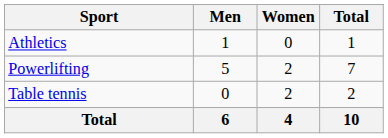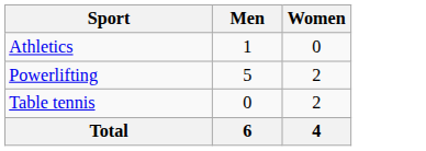 <table class="wikitable sortable" style="text-align:center;">
 <tr>
 <th width=180>Sport</th>
 <th width=55>Men</th>
 <th width=55>Women</th>
-<th width=55>Total</th>
 </tr>
 <tr>
 <td align=left><a href='#'>Athletics</a></td>
 <td>1</td>
 <td>0</td>
-<td>1</td>
 </tr>
 <tr>
 <td align=left><a href='#'>Powerlifting</a></td>
 <td>5</td>
 <td>2</td>
-<td>7</td>
 </tr>
 <tr>
 <td align=left><a href='#'>Table tennis</a></td>
 <td>0</td>
-<td>2</td>
 <td>2</td>
 </tr>
 <tr class="sortbottom">
 <th>Total</th>
 <th>6</th>
 <th>4</th>
-<th>10</th>
 </tr>
 </table>
